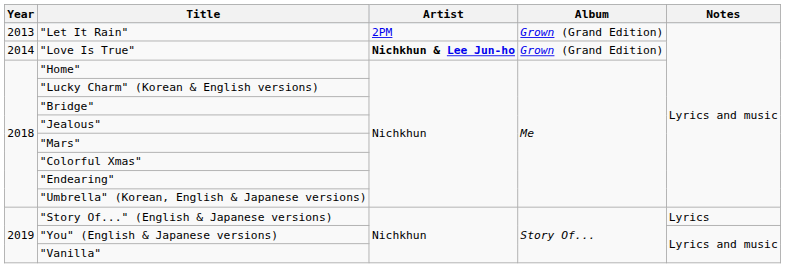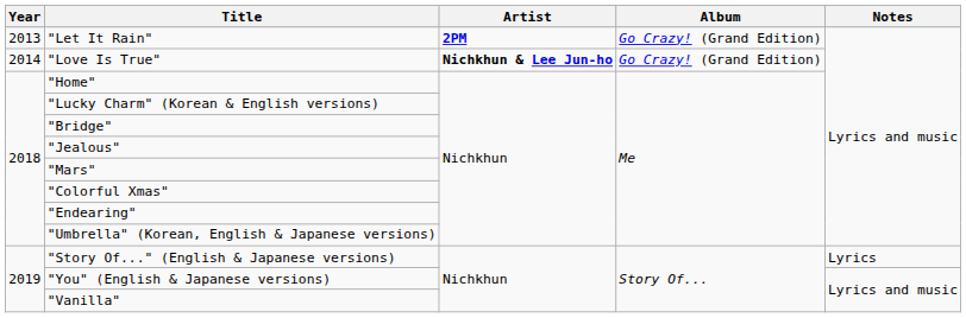 <table class="wikitable">
 <tr style="background:#b0c4de; text-align:center;">
 <th>Year</th>
 <th>Title</th>
 <th>Artist</th>
 <th>Album</th>
 <th>Notes</th>
 </tr>
 <tr>
 <td>2013</td>
 <td>"Let It Rain"</td>
-<td><a href='#'>2PM</a></td>
-<td><em><a href='#'>Grown</a></em> (Grand Edition)</td>
+<td><strong><a href='#'>2PM</a></strong></td>
+<td><em><a href='#'>Go Crazy!</a></em> (Grand Edition)</td>
 <td rowspan="10">Lyrics and music</td>
 </tr>
 <tr>
 <td>2014</td>
 <td>"Love Is True"</td>
 <td><strong>Nichkhun & <a href='#'>Lee Jun-ho</a></strong></td>
-<td><em><a href='#'>Grown</a></em> (Grand Edition)</td>
+<td><em><a href='#'>Go Crazy!</a></em> (Grand Edition)</td>
 </tr>
 <tr>
 <td rowspan="8">2018</td>
 <td>"Home"</td>
 <td rowspan="8">Nichkhun</td>
 <td rowspan="8"><em>Me</em></td>
 </tr>
 <tr>
 <td>"Lucky Charm" (Korean & English versions)</td>
 </tr>
 <tr>
 <td>"Bridge"</td>
 </tr>
 <tr>
 <td>"Jealous"</td>
 </tr>
 <tr>
 <td>"Mars"</td>
 </tr>
 <tr>
 <td>"Colorful Xmas"</td>
 </tr>
 <tr>
 <td>"Endearing"</td>
 </tr>
 <tr>
 <td>"Umbrella" (Korean, English & Japanese versions)</td>
 </tr>
 <tr>
 <td rowspan="3">2019</td>
 <td>"Story Of..." (English & Japanese versions)</td>
 <td rowspan="3">Nichkhun</td>
 <td rowspan="3"><em>Story Of...</em></td>
 <td>Lyrics</td>
 </tr>
 <tr>
 <td>"You" (English & Japanese versions)</td>
 <td rowspan="2">Lyrics and music</td>
 </tr>
 <tr>
 <td>"Vanilla"</td>
 </tr>
 </table>
